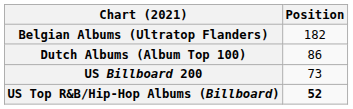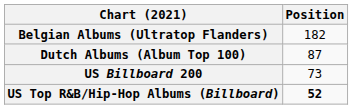 <table class="wikitable sortable plainrowheaders" style="text-align:center">
 <tr>
 <th>Chart (2021)</th>
 <th>Position</th>
 </tr>
 <tr>
 <th scope="row">Belgian Albums (Ultratop Flanders)</th>
 <td>182</td>
 </tr>
 <tr>
 <th scope="row">Dutch Albums (Album Top 100)</th>
-<td>86</td>
+<td>87</td>
 </tr>
 <tr>
 <th scope="row">US <em>Billboard</em> 200</th>
 <td>73</td>
 </tr>
 <tr>
 <th scope="row">US Top R&B/Hip-Hop Albums (<em>Billboard</em>)</th>
 <td><strong>52</strong></td>
 </tr>
 </table>
